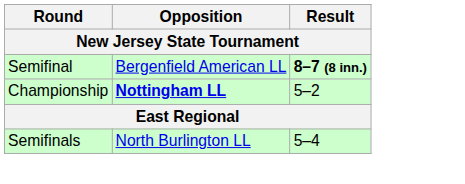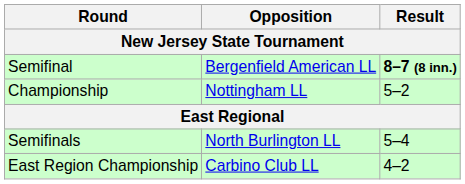 <table class="wikitable">
 <tr>
 <th>Round</th>
 <th>Opposition</th>
 <th>Result</th>
 </tr>
 <tr>
 <th colspan=3>New Jersey State Tournament</th>
 </tr>
 <tr bgcolor=ccffcc>
 <td>Semifinal</td>
 <td> <a href='#'>Bergenfield American LL</a></td>
 <td><strong>8–7 <small>(8 inn.)</small></strong></td>
 </tr>
 <tr bgcolor=ccffcc>
 <td>Championship</td>
-<td><strong> <a href='#'>Nottingham LL</a></strong></td>
+<td> <a href='#'>Nottingham LL</a></td>
 <td>5–2</td>
 </tr>
 <tr>
 <th colspan=3>East Regional</th>
 </tr>
 <tr bgcolor=ccffcc>
 <td>Semifinals</td>
 <td> <a href='#'>North Burlington LL</a></td>
 <td>5–4</td>
 </tr>
+<tr bgcolor=ccffcc>
+<td>East Region Championship</td>
+<td> <a href='#'>Carbino Club LL</a></td>
+<td>4–2</td>
+</tr>
 </table>
